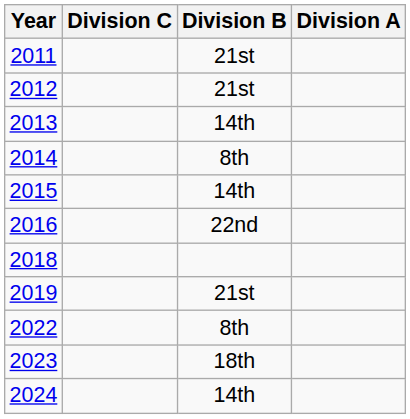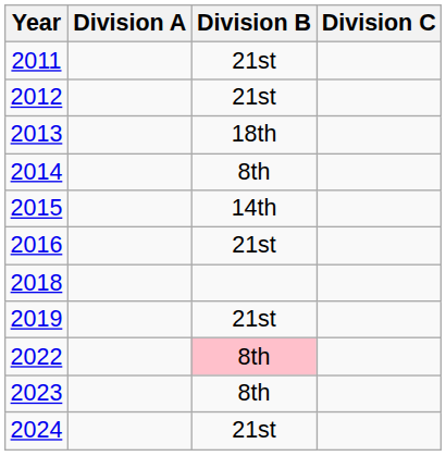 <table class="wikitable" style="text-align:center">
 <tr>
 <th>Year</th>
+<th>Division A</th>
+<th>Division B</th>
 <th>Division C</th>
-<th>Division B</th>
-<th>Division A</th>
 </tr>
 <tr>
 <td><a href='#'>2011</a></td>
 <td></td>
 <td>21st</td>
 <td></td>
 </tr>
 <tr>
 <td><a href='#'>2012</a></td>
 <td></td>
 <td>21st</td>
 <td></td>
 </tr>
 <tr>
 <td><a href='#'>2013</a></td>
 <td></td>
-<td>14th</td>
+<td>18th</td>
 <td></td>
 </tr>
 <tr>
 <td><a href='#'>2014</a></td>
 <td></td>
 <td>8th</td>
 <td></td>
 </tr>
 <tr>
 <td><a href='#'>2015</a></td>
 <td></td>
 <td>14th</td>
 <td></td>
 </tr>
 <tr>
 <td><a href='#'>2016</a></td>
 <td></td>
-<td>22nd</td>
+<td>21st</td>
 <td></td>
 </tr>
 <tr>
 <td><a href='#'>2018</a></td>
 <td></td>
 <td></td>
 <td></td>
 </tr>
 <tr>
 <td><a href='#'>2019</a></td>
 <td></td>
 <td>21st</td>
 <td></td>
 </tr>
 <tr>
 <td><a href='#'>2022</a></td>
 <td></td>
-<td>8th</td>
+<td style="background: pink;">8th</td>
 <td></td>
 </tr>
 <tr>
 <td><a href='#'>2023</a></td>
 <td></td>
-<td>18th</td>
+<td>8th</td>
 <td></td>
 </tr>
 <tr>
 <td><a href='#'>2024</a></td>
 <td></td>
-<td>14th</td>
+<td>21st</td>
 <td></td>
 </tr>
 </table>
